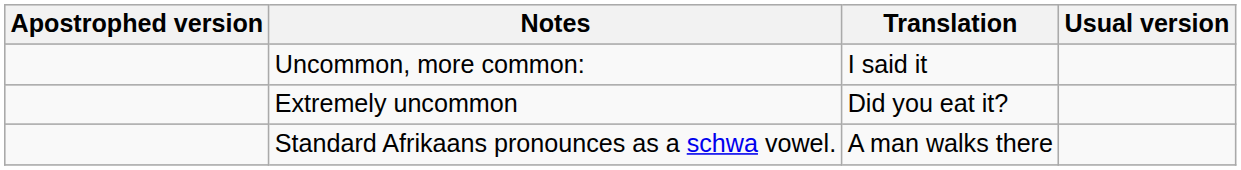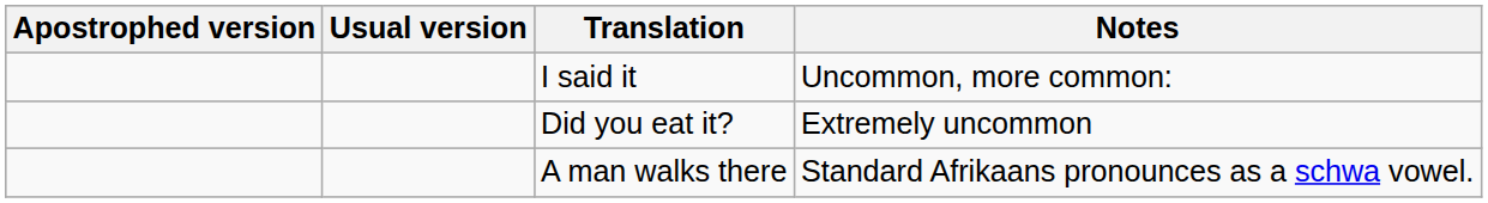 <table class="wikitable">
 <tr>
 <th>Apostrophed version</th>
+<th>Usual version</th>
+<th>Translation</th>
 <th>Notes</th>
-<th>Translation</th>
-<th>Usual version</th>
 </tr>
 <tr>
 <td></td>
+<td></td>
+<td>I said it</td>
 <td>Uncommon, more common: <em></em></td>
-<td>I said it</td>
-<td></td>
 </tr>
 <tr>
 <td></td>
+<td></td>
+<td>Did you eat it?</td>
 <td>Extremely uncommon</td>
-<td>Did you eat it?</td>
-<td></td>
 </tr>
 <tr>
 <td></td>
+<td></td>
+<td>A man walks there</td>
 <td>Standard Afrikaans pronounces <em></em> as a <a href='#'>schwa</a> vowel.</td>
-<td>A man walks there</td>
-<td></td>
 </tr>
 </table>
